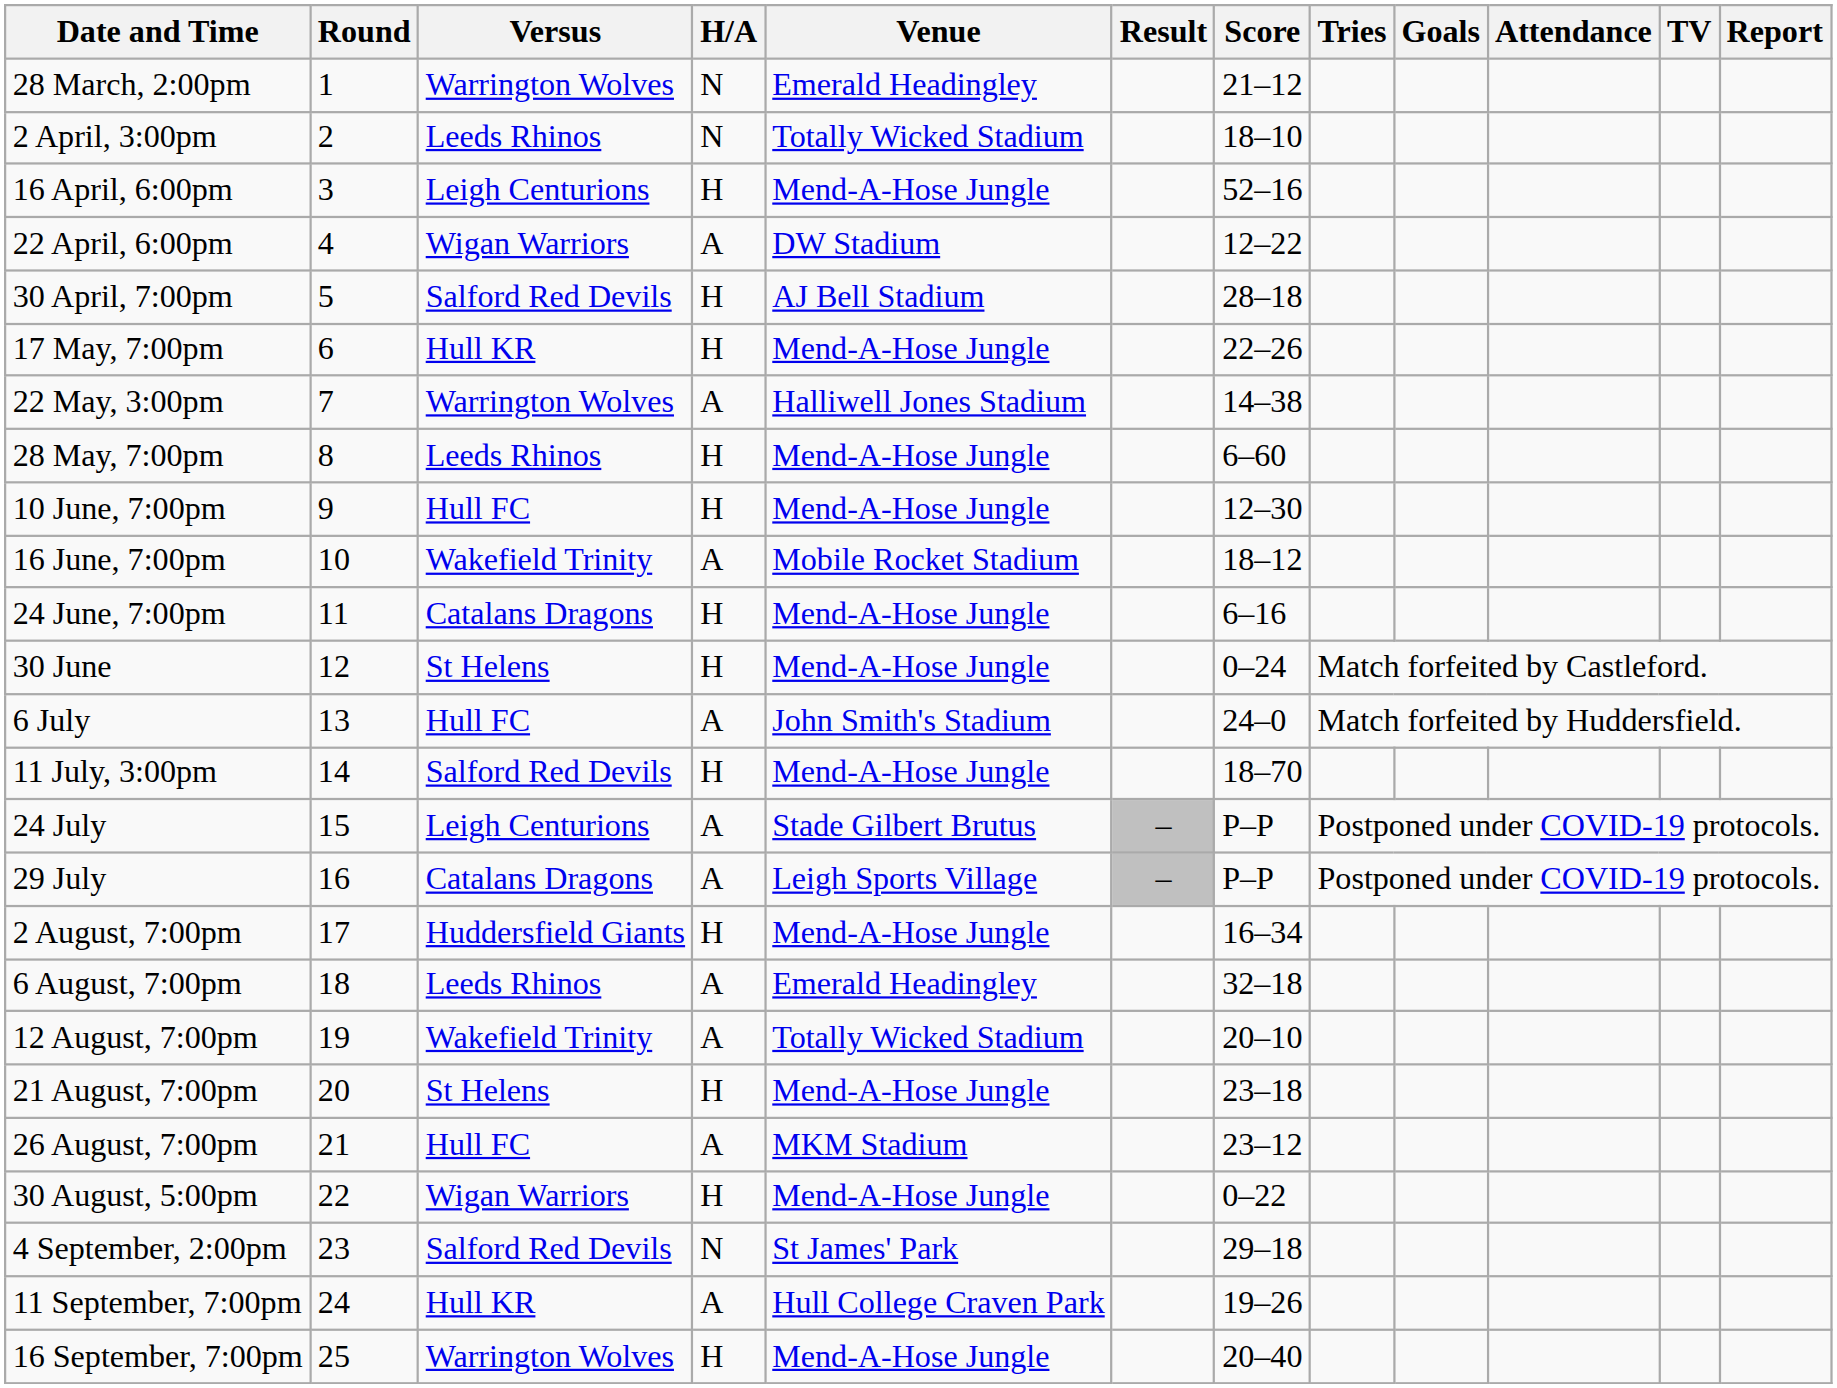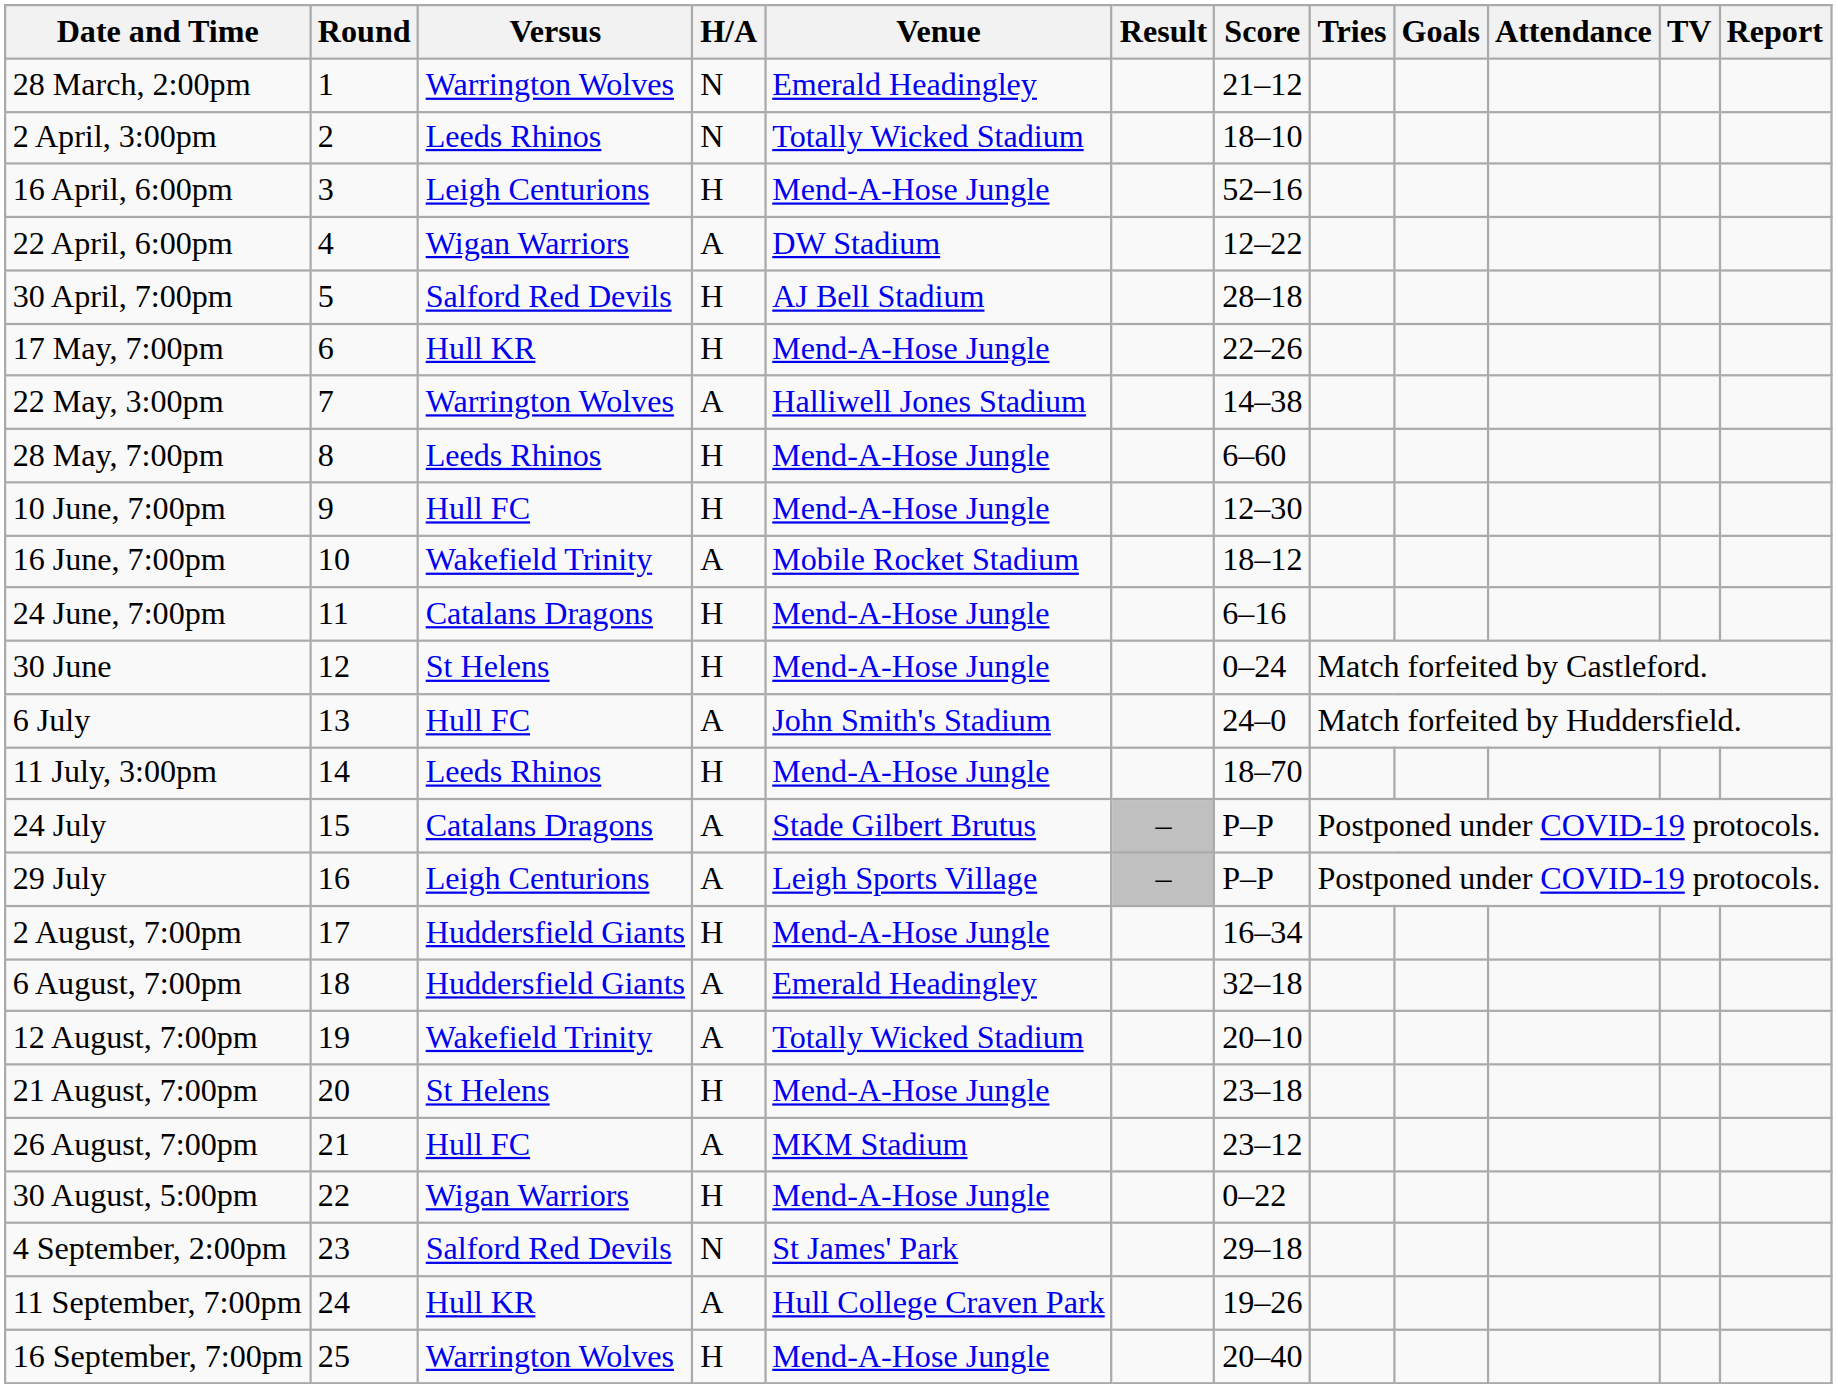 <table class="wikitable defaultleft col2center col4center col7center col10right" style="font-size:90%;">
 <tr>
 <th>Date and Time</th>
 <th>Round</th>
 <th>Versus</th>
 <th>H/A</th>
 <th>Venue</th>
 <th>Result</th>
 <th>Score</th>
 <th>Tries</th>
 <th>Goals</th>
 <th>Attendance</th>
 <th>TV</th>
 <th>Report</th>
 </tr>
 <tr>
 <td>28 March, 2:00pm</td>
 <td>1</td>
 <td> <a href='#'>Warrington Wolves</a></td>
 <td>N</td>
 <td><a href='#'>Emerald Headingley</a></td>
 <td></td>
 <td>21–12</td>
 <td></td>
 <td></td>
 <td></td>
 <td></td>
 <td></td>
 </tr>
 <tr>
 <td>2 April, 3:00pm</td>
 <td>2</td>
 <td> <a href='#'>Leeds Rhinos</a></td>
 <td>N</td>
 <td><a href='#'>Totally Wicked Stadium</a></td>
 <td></td>
 <td>18–10</td>
 <td></td>
 <td></td>
 <td></td>
 <td></td>
 <td></td>
 </tr>
 <tr>
 <td>16 April, 6:00pm</td>
 <td>3</td>
 <td> <a href='#'>Leigh Centurions</a></td>
 <td>H</td>
 <td><a href='#'>Mend-A-Hose Jungle</a></td>
 <td></td>
 <td>52–16</td>
 <td></td>
 <td></td>
 <td></td>
 <td></td>
 <td></td>
 </tr>
 <tr>
 <td>22 April, 6:00pm</td>
 <td>4</td>
 <td> <a href='#'>Wigan Warriors</a></td>
 <td>A</td>
 <td><a href='#'>DW Stadium</a></td>
 <td></td>
 <td>12–22</td>
 <td></td>
 <td></td>
 <td></td>
 <td></td>
 <td></td>
 </tr>
 <tr>
 <td>30 April, 7:00pm</td>
 <td>5</td>
 <td> <a href='#'>Salford Red Devils</a></td>
 <td>H</td>
 <td><a href='#'>AJ Bell Stadium</a></td>
 <td></td>
 <td>28–18</td>
 <td></td>
 <td></td>
 <td></td>
 <td></td>
 <td></td>
 </tr>
 <tr>
 <td>17 May, 7:00pm</td>
 <td>6</td>
 <td> <a href='#'>Hull KR</a></td>
 <td>H</td>
 <td><a href='#'>Mend-A-Hose Jungle</a></td>
 <td></td>
 <td>22–26</td>
 <td></td>
 <td></td>
 <td></td>
 <td></td>
 <td></td>
 </tr>
 <tr>
 <td>22 May, 3:00pm</td>
 <td>7</td>
 <td> <a href='#'>Warrington Wolves</a></td>
 <td>A</td>
 <td><a href='#'>Halliwell Jones Stadium</a></td>
 <td></td>
 <td>14–38</td>
 <td></td>
 <td></td>
 <td></td>
 <td></td>
 <td></td>
 </tr>
 <tr>
 <td>28 May, 7:00pm</td>
 <td>8</td>
 <td> <a href='#'>Leeds Rhinos</a></td>
 <td>H</td>
 <td><a href='#'>Mend-A-Hose Jungle</a></td>
 <td></td>
 <td>6–60</td>
 <td></td>
 <td></td>
 <td></td>
 <td></td>
 <td></td>
 </tr>
 <tr>
 <td>10 June, 7:00pm</td>
 <td>9</td>
 <td> <a href='#'>Hull FC</a></td>
 <td>H</td>
 <td><a href='#'>Mend-A-Hose Jungle</a></td>
 <td></td>
 <td>12–30</td>
 <td></td>
 <td></td>
 <td></td>
 <td></td>
 <td></td>
 </tr>
 <tr>
 <td>16 June, 7:00pm</td>
 <td>10</td>
 <td> <a href='#'>Wakefield Trinity</a></td>
 <td>A</td>
 <td><a href='#'>Mobile Rocket Stadium</a></td>
 <td></td>
 <td>18–12</td>
 <td></td>
 <td></td>
 <td></td>
 <td></td>
 <td></td>
 </tr>
 <tr>
 <td>24 June, 7:00pm</td>
 <td>11</td>
 <td> <a href='#'>Catalans Dragons</a></td>
 <td>H</td>
 <td><a href='#'>Mend-A-Hose Jungle</a></td>
 <td></td>
 <td>6–16</td>
 <td></td>
 <td></td>
 <td></td>
 <td></td>
 <td></td>
 </tr>
 <tr>
 <td>30 June</td>
 <td>12</td>
 <td> <a href='#'>St Helens</a></td>
 <td>H</td>
 <td><a href='#'>Mend-A-Hose Jungle</a></td>
 <td></td>
 <td>0–24</td>
 <td colspan="5">Match forfeited by Castleford.</td>
 </tr>
 <tr>
 <td>6 July</td>
 <td>13</td>
 <td> <a href='#'>Hull FC</a></td>
 <td>A</td>
 <td><a href='#'>John Smith's Stadium</a></td>
 <td></td>
 <td>24–0</td>
 <td colspan="5">Match forfeited by Huddersfield.</td>
 </tr>
 <tr>
 <td>11 July, 3:00pm</td>
 <td>14</td>
-<td> <a href='#'>Salford Red Devils</a></td>
+<td> <a href='#'>Leeds Rhinos</a></td>
 <td>H</td>
 <td><a href='#'>Mend-A-Hose Jungle</a></td>
 <td></td>
 <td>18–70</td>
 <td></td>
 <td></td>
 <td></td>
 <td></td>
 <td></td>
 </tr>
 <tr>
 <td>24 July</td>
 <td>15</td>
-<td> <a href='#'>Leigh Centurions</a></td>
+<td> <a href='#'>Catalans Dragons</a></td>
 <td>A</td>
 <td><a href='#'>Stade Gilbert Brutus</a></td>
 <td style="background:#c0c0c0; text-align:center">–</td>
 <td>P–P</td>
 <td colspan="5">Postponed under <a href='#'>COVID-19</a> protocols.</td>
 </tr>
 <tr>
 <td>29 July</td>
 <td>16</td>
-<td> <a href='#'>Catalans Dragons</a></td>
+<td> <a href='#'>Leigh Centurions</a></td>
 <td>A</td>
 <td><a href='#'>Leigh Sports Village</a></td>
 <td style="background:#c0c0c0; text-align:center">–</td>
 <td>P–P</td>
 <td colspan="5">Postponed under <a href='#'>COVID-19</a> protocols.</td>
 </tr>
 <tr>
 <td>2 August, 7:00pm</td>
 <td>17</td>
 <td> <a href='#'>Huddersfield Giants</a></td>
 <td>H</td>
 <td><a href='#'>Mend-A-Hose Jungle</a></td>
 <td></td>
 <td>16–34</td>
 <td></td>
 <td></td>
 <td></td>
 <td></td>
 <td></td>
 </tr>
 <tr>
 <td>6 August, 7:00pm</td>
 <td>18</td>
-<td> <a href='#'>Leeds Rhinos</a></td>
+<td> <a href='#'>Huddersfield Giants</a></td>
 <td>A</td>
 <td><a href='#'>Emerald Headingley</a></td>
 <td></td>
 <td>32–18</td>
 <td></td>
 <td></td>
 <td></td>
 <td></td>
 <td></td>
 </tr>
 <tr>
 <td>12 August, 7:00pm</td>
 <td>19</td>
 <td> <a href='#'>Wakefield Trinity</a></td>
 <td>A</td>
 <td><a href='#'>Totally Wicked Stadium</a></td>
 <td></td>
 <td>20–10</td>
 <td></td>
 <td></td>
 <td></td>
 <td></td>
 <td></td>
 </tr>
 <tr>
 <td>21 August, 7:00pm</td>
 <td>20</td>
 <td> <a href='#'>St Helens</a></td>
 <td>H</td>
 <td><a href='#'>Mend-A-Hose Jungle</a></td>
 <td></td>
 <td>23–18</td>
 <td></td>
 <td></td>
 <td></td>
 <td></td>
 <td></td>
 </tr>
 <tr>
 <td>26 August, 7:00pm</td>
 <td>21</td>
 <td> <a href='#'>Hull FC</a></td>
 <td>A</td>
 <td><a href='#'>MKM Stadium</a></td>
 <td></td>
 <td>23–12</td>
 <td></td>
 <td></td>
 <td></td>
 <td></td>
 <td></td>
 </tr>
 <tr>
 <td>30 August, 5:00pm</td>
 <td>22</td>
 <td> <a href='#'>Wigan Warriors</a></td>
 <td>H</td>
 <td><a href='#'>Mend-A-Hose Jungle</a></td>
 <td></td>
 <td>0–22</td>
 <td></td>
 <td></td>
 <td></td>
 <td></td>
 <td></td>
 </tr>
 <tr>
 <td>4 September, 2:00pm</td>
 <td>23</td>
 <td> <a href='#'>Salford Red Devils</a></td>
 <td>N</td>
 <td><a href='#'>St James' Park</a></td>
 <td></td>
 <td>29–18</td>
 <td></td>
 <td></td>
 <td></td>
 <td></td>
 <td></td>
 </tr>
 <tr>
 <td>11 September, 7:00pm</td>
 <td>24</td>
 <td> <a href='#'>Hull KR</a></td>
 <td>A</td>
 <td><a href='#'>Hull College Craven Park</a></td>
 <td></td>
 <td>19–26</td>
 <td></td>
 <td></td>
 <td></td>
 <td></td>
 <td></td>
 </tr>
 <tr>
 <td>16 September, 7:00pm</td>
 <td>25</td>
 <td> <a href='#'>Warrington Wolves</a></td>
 <td>H</td>
 <td><a href='#'>Mend-A-Hose Jungle</a></td>
 <td></td>
 <td>20–40</td>
 <td></td>
 <td></td>
 <td></td>
 <td></td>
 <td></td>
 </tr>
 </table>
